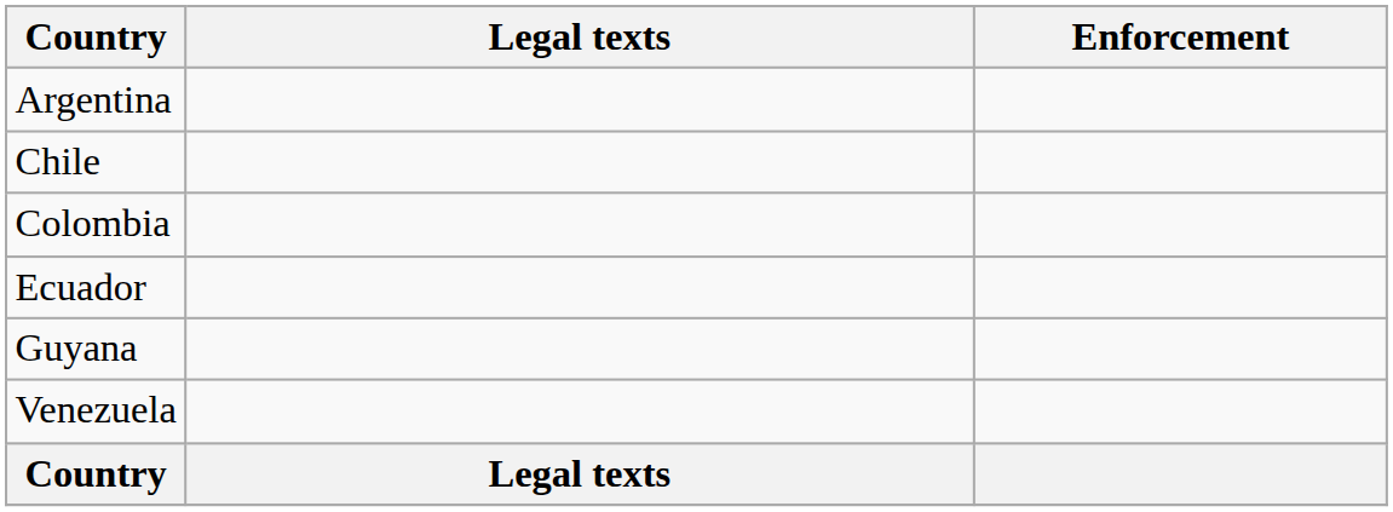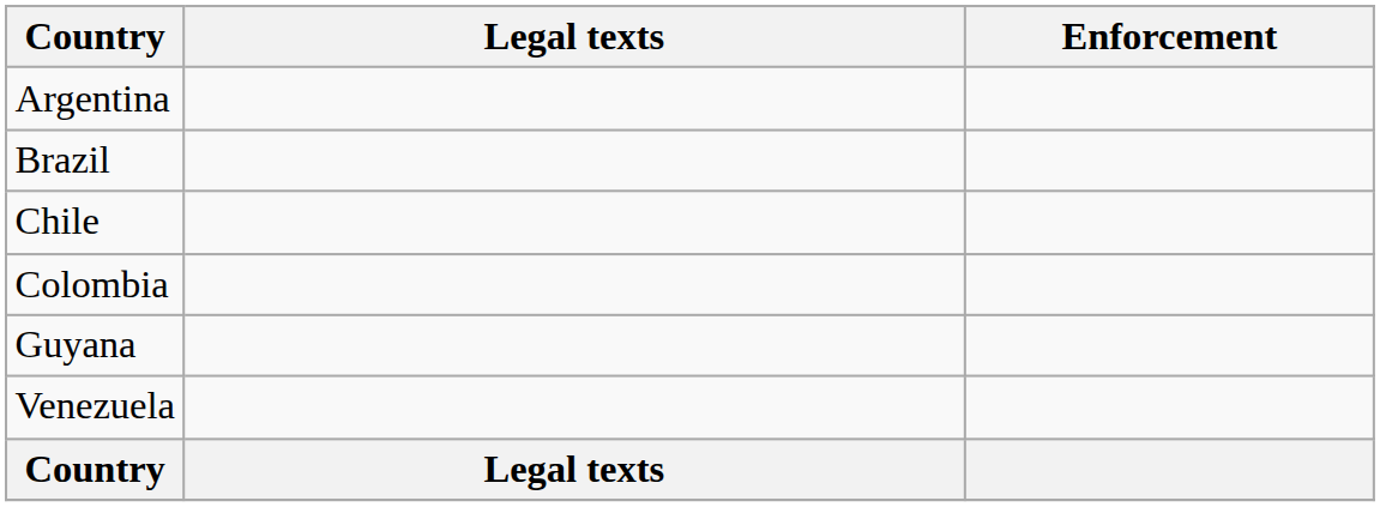 <table class="wikitable sortable">
 <tr>
 <th style="width: 13%">Country</th>
 <th style="width: 57%" class="unsortable">Legal texts</th>
 <th>Enforcement</th>
 </tr>
 <tr>
 <td> Argentina</td>
 <td></td>
 <td></td>
 </tr>
 <tr>
+<td> Brazil</td>
+<td></td>
+<td></td>
+</tr>
+<tr>
 <td> Chile</td>
 <td></td>
 <td></td>
 </tr>
 <tr>
 <td> Colombia</td>
-<td></td>
-<td></td>
-</tr>
-<tr>
-<td> Ecuador</td>
 <td></td>
 <td></td>
 </tr>
 <tr>
 <td> Guyana</td>
 <td></td>
 <td></td>
 </tr>
 <tr>
 <td> Venezuela</td>
 <td></td>
 <td></td>
 </tr>
 <tr>
 <th style="width: 13%">Country</th>
 <th style="width: 57%" class="unsortable">Legal texts</th>
 <th></th>
 </tr>
 <tr>
 </tr>
 </table>
